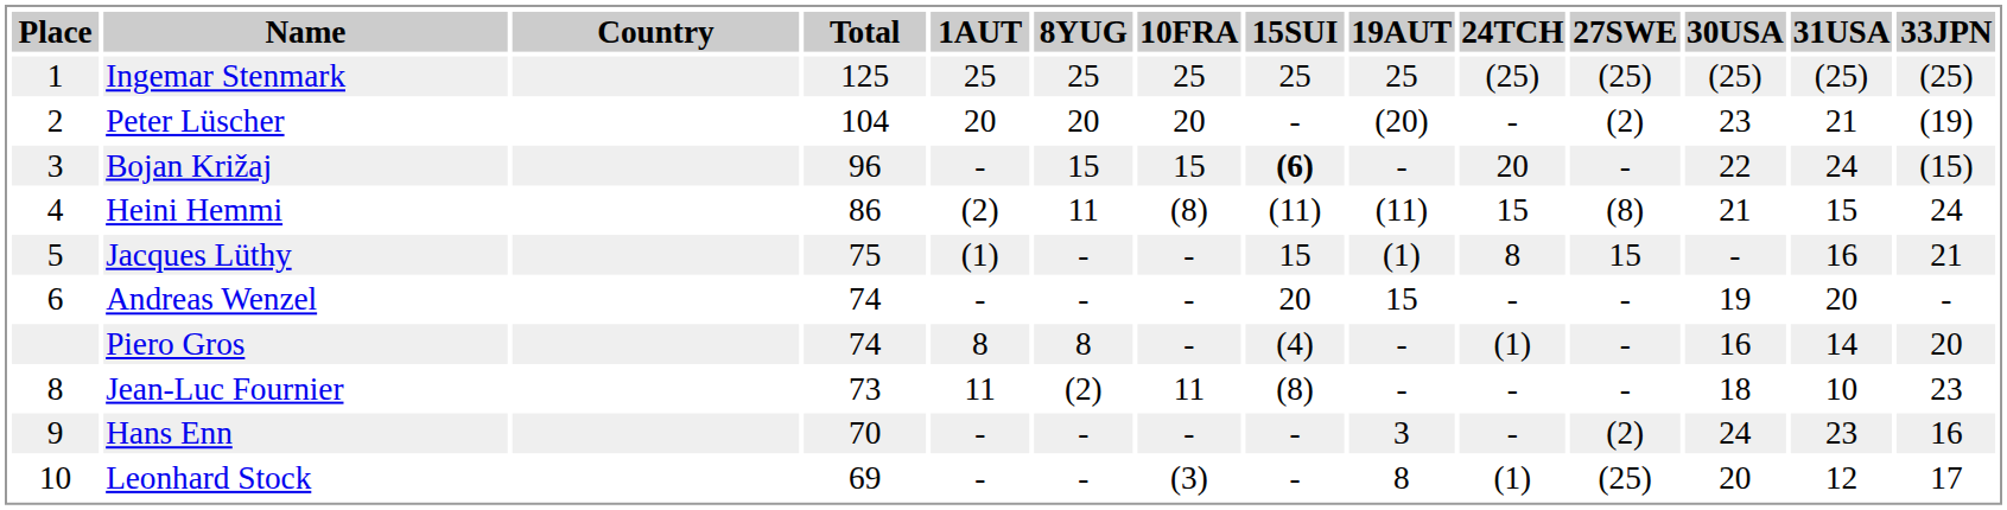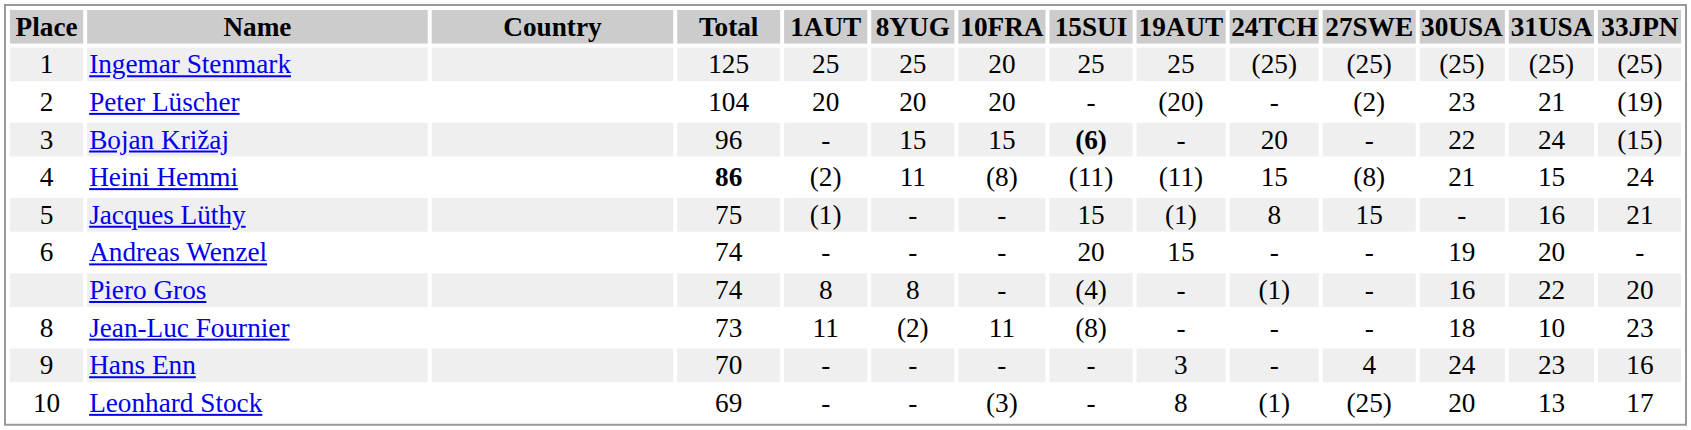 <table border="0" style="border: 1px solid #999; background-color:#FFFFFF; text-align:center; font-size:86%; line-height:15px;">
 <tr align="center" bgcolor="#CCCCCC">
 <th width=35>Place</th>
 <th width=170>Name</th>
 <th width=120>Country</th>
 <th width=50>Total</th>
 <th width=40>1AUT</th>
 <th width=40>8YUG</th>
 <th width=40>10FRA</th>
 <th width=40>15SUI</th>
 <th width=40>19AUT</th>
 <th width=40>24TCH</th>
 <th width=40>27SWE</th>
 <th width=40>30USA</th>
 <th width=40>31USA</th>
 <th width=40>33JPN</th>
 </tr>
 <tr bgcolor="#EFEFEF">
 <td>1</td>
 <td align="left"><a href='#'>Ingemar Stenmark</a></td>
 <td align="left"></td>
 <td>125</td>
 <td>25</td>
 <td>25</td>
-<td>25</td>
+<td>20</td>
 <td>25</td>
 <td>25</td>
 <td>(25)</td>
 <td>(25)</td>
 <td>(25)</td>
 <td>(25)</td>
 <td>(25)</td>
 </tr>
 <tr>
 <td>2</td>
 <td align="left"><a href='#'>Peter Lüscher</a></td>
 <td align="left"></td>
 <td>104</td>
 <td>20</td>
 <td>20</td>
 <td>20</td>
 <td>-</td>
 <td>(20)</td>
 <td>-</td>
 <td>(2)</td>
 <td>23</td>
 <td>21</td>
 <td>(19)</td>
 </tr>
 <tr bgcolor="#EFEFEF">
 <td>3</td>
 <td align="left"><a href='#'>Bojan Križaj</a></td>
 <td align="left"></td>
 <td>96</td>
 <td>-</td>
 <td>15</td>
 <td>15</td>
 <td><strong>(6)</strong></td>
 <td>-</td>
 <td>20</td>
 <td>-</td>
 <td>22</td>
 <td>24</td>
 <td>(15)</td>
 </tr>
 <tr>
 <td>4</td>
 <td align="left"><a href='#'>Heini Hemmi</a></td>
 <td align="left"></td>
-<td>86</td>
+<td><strong>86</strong></td>
 <td>(2)</td>
 <td>11</td>
 <td>(8)</td>
 <td>(11)</td>
 <td>(11)</td>
 <td>15</td>
 <td>(8)</td>
 <td>21</td>
 <td>15</td>
 <td>24</td>
 </tr>
 <tr bgcolor="#EFEFEF">
 <td>5</td>
 <td align="left"><a href='#'>Jacques Lüthy</a></td>
 <td align="left"></td>
 <td>75</td>
 <td>(1)</td>
 <td>-</td>
 <td>-</td>
 <td>15</td>
 <td>(1)</td>
 <td>8</td>
 <td>15</td>
 <td>-</td>
 <td>16</td>
 <td>21</td>
 </tr>
 <tr>
 <td>6</td>
 <td align="left"><a href='#'>Andreas Wenzel</a></td>
 <td align="left"></td>
 <td>74</td>
 <td>-</td>
 <td>-</td>
 <td>-</td>
 <td>20</td>
 <td>15</td>
 <td>-</td>
 <td>-</td>
 <td>19</td>
 <td>20</td>
 <td>-</td>
 </tr>
 <tr bgcolor="#EFEFEF">
 <td></td>
 <td align="left"><a href='#'>Piero Gros</a></td>
 <td align="left"></td>
 <td>74</td>
 <td>8</td>
 <td>8</td>
 <td>-</td>
 <td>(4)</td>
 <td>-</td>
 <td>(1)</td>
 <td>-</td>
 <td>16</td>
-<td>14</td>
+<td>22</td>
 <td>20</td>
 </tr>
 <tr>
 <td>8</td>
 <td align="left"><a href='#'>Jean-Luc Fournier</a></td>
 <td align="left"></td>
 <td>73</td>
 <td>11</td>
 <td>(2)</td>
 <td>11</td>
 <td>(8)</td>
 <td>-</td>
 <td>-</td>
 <td>-</td>
 <td>18</td>
 <td>10</td>
 <td>23</td>
 </tr>
 <tr bgcolor="#EFEFEF">
 <td>9</td>
 <td align="left"><a href='#'>Hans Enn</a></td>
 <td align="left"></td>
 <td>70</td>
 <td>-</td>
 <td>-</td>
 <td>-</td>
 <td>-</td>
 <td>3</td>
 <td>-</td>
-<td>(2)</td>
+<td>4</td>
 <td>24</td>
 <td>23</td>
 <td>16</td>
 </tr>
 <tr>
 <td>10</td>
 <td align="left"><a href='#'>Leonhard Stock</a></td>
 <td align="left"></td>
 <td>69</td>
 <td>-</td>
 <td>-</td>
 <td>(3)</td>
 <td>-</td>
 <td>8</td>
 <td>(1)</td>
 <td>(25)</td>
 <td>20</td>
-<td>12</td>
+<td>13</td>
 <td>17</td>
 </tr>
 </table>
